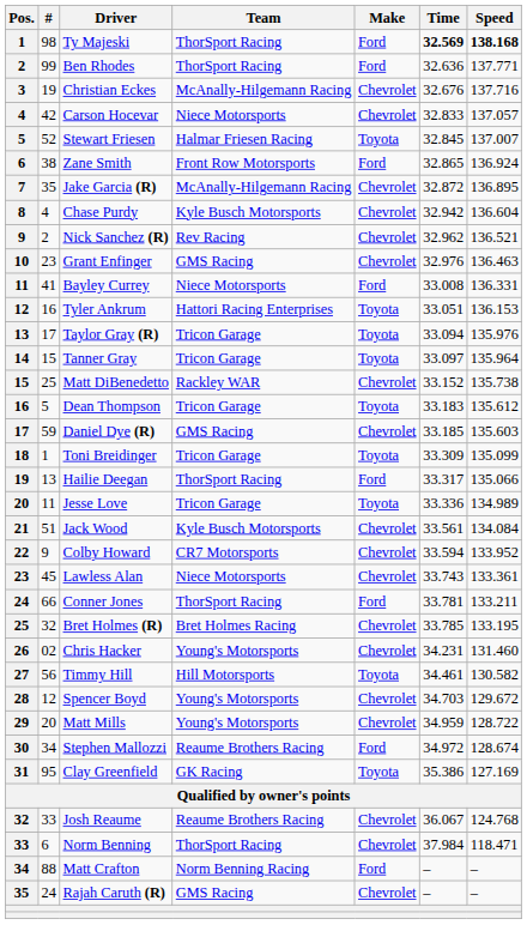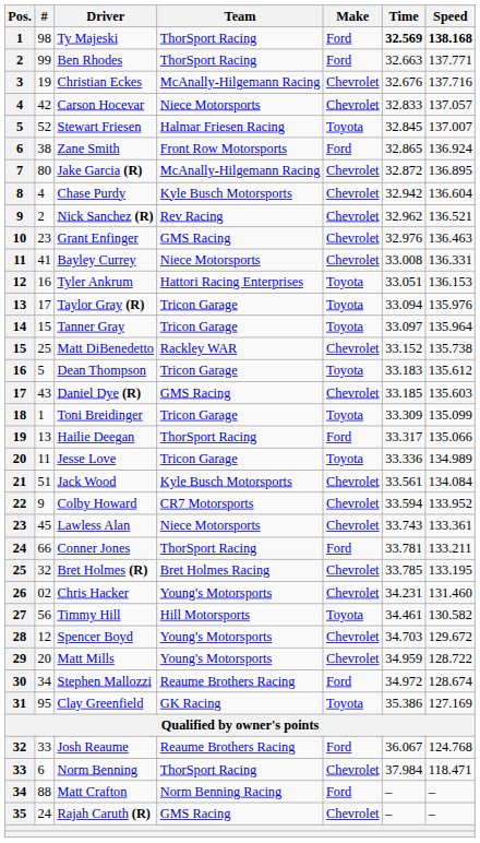 <table class="wikitable" style="font-size:95%">
 <tr>
 <th>Pos.</th>
 <th>#</th>
 <th>Driver</th>
 <th>Team</th>
 <th>Make</th>
 <th>Time</th>
 <th>Speed</th>
 </tr>
 <tr>
 <th>1</th>
 <td>98</td>
 <td><a href='#'>Ty Majeski</a></td>
 <td><a href='#'>ThorSport Racing</a></td>
 <td><a href='#'>Ford</a></td>
 <td><strong>32.569</strong></td>
 <td><strong>138.168</strong></td>
 </tr>
 <tr>
 <th>2</th>
 <td>99</td>
 <td><a href='#'>Ben Rhodes</a></td>
 <td><a href='#'>ThorSport Racing</a></td>
 <td><a href='#'>Ford</a></td>
-<td>32.636</td>
+<td>32.663</td>
 <td>137.771</td>
 </tr>
 <tr>
 <th>3</th>
 <td>19</td>
 <td><a href='#'>Christian Eckes</a></td>
 <td><a href='#'>McAnally-Hilgemann Racing</a></td>
 <td><a href='#'>Chevrolet</a></td>
 <td>32.676</td>
 <td>137.716</td>
 </tr>
 <tr>
 <th>4</th>
 <td>42</td>
 <td><a href='#'>Carson Hocevar</a></td>
 <td><a href='#'>Niece Motorsports</a></td>
 <td><a href='#'>Chevrolet</a></td>
 <td>32.833</td>
 <td>137.057</td>
 </tr>
 <tr>
 <th>5</th>
 <td>52</td>
 <td><a href='#'>Stewart Friesen</a></td>
 <td><a href='#'>Halmar Friesen Racing</a></td>
 <td><a href='#'>Toyota</a></td>
 <td>32.845</td>
 <td>137.007</td>
 </tr>
 <tr>
 <th>6</th>
 <td>38</td>
 <td><a href='#'>Zane Smith</a></td>
 <td><a href='#'>Front Row Motorsports</a></td>
 <td><a href='#'>Ford</a></td>
 <td>32.865</td>
 <td>136.924</td>
 </tr>
 <tr>
 <th>7</th>
-<td>35</td>
+<td>80</td>
 <td><a href='#'>Jake Garcia</a> <strong>(R)</strong></td>
 <td><a href='#'>McAnally-Hilgemann Racing</a></td>
 <td><a href='#'>Chevrolet</a></td>
 <td>32.872</td>
 <td>136.895</td>
 </tr>
 <tr>
 <th>8</th>
 <td>4</td>
 <td><a href='#'>Chase Purdy</a></td>
 <td><a href='#'>Kyle Busch Motorsports</a></td>
 <td><a href='#'>Chevrolet</a></td>
 <td>32.942</td>
 <td>136.604</td>
 </tr>
 <tr>
 <th>9</th>
 <td>2</td>
 <td><a href='#'>Nick Sanchez</a> <strong>(R)</strong></td>
 <td><a href='#'>Rev Racing</a></td>
 <td><a href='#'>Chevrolet</a></td>
 <td>32.962</td>
 <td>136.521</td>
 </tr>
 <tr>
 <th>10</th>
 <td>23</td>
 <td><a href='#'>Grant Enfinger</a></td>
 <td><a href='#'>GMS Racing</a></td>
 <td><a href='#'>Chevrolet</a></td>
 <td>32.976</td>
 <td>136.463</td>
 </tr>
 <tr>
 <th>11</th>
 <td>41</td>
 <td><a href='#'>Bayley Currey</a></td>
 <td><a href='#'>Niece Motorsports</a></td>
-<td><a href='#'>Ford</a></td>
+<td><a href='#'>Chevrolet</a></td>
 <td>33.008</td>
 <td>136.331</td>
 </tr>
 <tr>
 <th>12</th>
 <td>16</td>
 <td><a href='#'>Tyler Ankrum</a></td>
 <td><a href='#'>Hattori Racing Enterprises</a></td>
 <td><a href='#'>Toyota</a></td>
 <td>33.051</td>
 <td>136.153</td>
 </tr>
 <tr>
 <th>13</th>
 <td>17</td>
 <td><a href='#'>Taylor Gray</a> <strong>(R)</strong></td>
 <td><a href='#'>Tricon Garage</a></td>
 <td><a href='#'>Toyota</a></td>
 <td>33.094</td>
 <td>135.976</td>
 </tr>
 <tr>
 <th>14</th>
 <td>15</td>
 <td><a href='#'>Tanner Gray</a></td>
 <td><a href='#'>Tricon Garage</a></td>
 <td><a href='#'>Toyota</a></td>
 <td>33.097</td>
 <td>135.964</td>
 </tr>
 <tr>
 <th>15</th>
 <td>25</td>
 <td><a href='#'>Matt DiBenedetto</a></td>
 <td><a href='#'>Rackley WAR</a></td>
 <td><a href='#'>Chevrolet</a></td>
 <td>33.152</td>
 <td>135.738</td>
 </tr>
 <tr>
 <th>16</th>
 <td>5</td>
 <td><a href='#'>Dean Thompson</a></td>
 <td><a href='#'>Tricon Garage</a></td>
 <td><a href='#'>Toyota</a></td>
 <td>33.183</td>
 <td>135.612</td>
 </tr>
 <tr>
 <th>17</th>
-<td>59</td>
+<td>43</td>
 <td><a href='#'>Daniel Dye</a> <strong>(R)</strong></td>
 <td><a href='#'>GMS Racing</a></td>
 <td><a href='#'>Chevrolet</a></td>
 <td>33.185</td>
 <td>135.603</td>
 </tr>
 <tr>
 <th>18</th>
 <td>1</td>
 <td><a href='#'>Toni Breidinger</a></td>
 <td><a href='#'>Tricon Garage</a></td>
 <td><a href='#'>Toyota</a></td>
 <td>33.309</td>
 <td>135.099</td>
 </tr>
 <tr>
 <th>19</th>
 <td>13</td>
 <td><a href='#'>Hailie Deegan</a></td>
 <td><a href='#'>ThorSport Racing</a></td>
 <td><a href='#'>Ford</a></td>
 <td>33.317</td>
 <td>135.066</td>
 </tr>
 <tr>
 <th>20</th>
 <td>11</td>
 <td><a href='#'>Jesse Love</a></td>
 <td><a href='#'>Tricon Garage</a></td>
 <td><a href='#'>Toyota</a></td>
 <td>33.336</td>
 <td>134.989</td>
 </tr>
 <tr>
 <th>21</th>
 <td>51</td>
 <td><a href='#'>Jack Wood</a></td>
 <td><a href='#'>Kyle Busch Motorsports</a></td>
 <td><a href='#'>Chevrolet</a></td>
 <td>33.561</td>
 <td>134.084</td>
 </tr>
 <tr>
 <th>22</th>
 <td>9</td>
 <td><a href='#'>Colby Howard</a></td>
 <td><a href='#'>CR7 Motorsports</a></td>
 <td><a href='#'>Chevrolet</a></td>
 <td>33.594</td>
 <td>133.952</td>
 </tr>
 <tr>
 <th>23</th>
 <td>45</td>
 <td><a href='#'>Lawless Alan</a></td>
 <td><a href='#'>Niece Motorsports</a></td>
 <td><a href='#'>Chevrolet</a></td>
 <td>33.743</td>
 <td>133.361</td>
 </tr>
 <tr>
 <th>24</th>
 <td>66</td>
 <td><a href='#'>Conner Jones</a></td>
 <td><a href='#'>ThorSport Racing</a></td>
 <td><a href='#'>Ford</a></td>
 <td>33.781</td>
 <td>133.211</td>
 </tr>
 <tr>
 <th>25</th>
 <td>32</td>
 <td><a href='#'>Bret Holmes</a> <strong>(R)</strong></td>
 <td><a href='#'>Bret Holmes Racing</a></td>
 <td><a href='#'>Chevrolet</a></td>
 <td>33.785</td>
 <td>133.195</td>
 </tr>
 <tr>
 <th>26</th>
 <td>02</td>
 <td><a href='#'>Chris Hacker</a></td>
 <td><a href='#'>Young's Motorsports</a></td>
 <td><a href='#'>Chevrolet</a></td>
 <td>34.231</td>
 <td>131.460</td>
 </tr>
 <tr>
 <th>27</th>
 <td>56</td>
 <td><a href='#'>Timmy Hill</a></td>
 <td><a href='#'>Hill Motorsports</a></td>
 <td><a href='#'>Toyota</a></td>
 <td>34.461</td>
 <td>130.582</td>
 </tr>
 <tr>
 <th>28</th>
 <td>12</td>
 <td><a href='#'>Spencer Boyd</a></td>
 <td><a href='#'>Young's Motorsports</a></td>
 <td><a href='#'>Chevrolet</a></td>
 <td>34.703</td>
 <td>129.672</td>
 </tr>
 <tr>
 <th>29</th>
 <td>20</td>
 <td><a href='#'>Matt Mills</a></td>
 <td><a href='#'>Young's Motorsports</a></td>
 <td><a href='#'>Chevrolet</a></td>
 <td>34.959</td>
 <td>128.722</td>
 </tr>
 <tr>
 <th>30</th>
 <td>34</td>
 <td><a href='#'>Stephen Mallozzi</a></td>
 <td><a href='#'>Reaume Brothers Racing</a></td>
 <td><a href='#'>Ford</a></td>
 <td>34.972</td>
 <td>128.674</td>
 </tr>
 <tr>
 <th>31</th>
 <td>95</td>
 <td><a href='#'>Clay Greenfield</a></td>
 <td><a href='#'>GK Racing</a></td>
 <td><a href='#'>Toyota</a></td>
 <td>35.386</td>
 <td>127.169</td>
 </tr>
 <tr>
 <th colspan="7">Qualified by owner's points</th>
 </tr>
 <tr>
 <th>32</th>
 <td>33</td>
 <td><a href='#'>Josh Reaume</a></td>
 <td><a href='#'>Reaume Brothers Racing</a></td>
-<td><a href='#'>Chevrolet</a></td>
+<td><a href='#'>Ford</a></td>
 <td>36.067</td>
 <td>124.768</td>
 </tr>
 <tr>
 <th>33</th>
 <td>6</td>
 <td><a href='#'>Norm Benning</a></td>
 <td><a href='#'>ThorSport Racing</a></td>
 <td><a href='#'>Chevrolet</a></td>
 <td>37.984</td>
 <td>118.471</td>
 </tr>
 <tr>
 <th>34</th>
 <td>88</td>
 <td><a href='#'>Matt Crafton</a></td>
 <td><a href='#'>Norm Benning Racing</a></td>
 <td><a href='#'>Ford</a></td>
 <td>–</td>
 <td>–</td>
 </tr>
 <tr>
 <th>35</th>
 <td>24</td>
 <td><a href='#'>Rajah Caruth</a> <strong>(R)</strong></td>
 <td><a href='#'>GMS Racing</a></td>
 <td><a href='#'>Chevrolet</a></td>
 <td>–</td>
 <td>–</td>
 </tr>
 <tr>
 <th colspan="7"></th>
 </tr>
 <tr>
 <th colspan="7"></th>
 </tr>
 </table>
